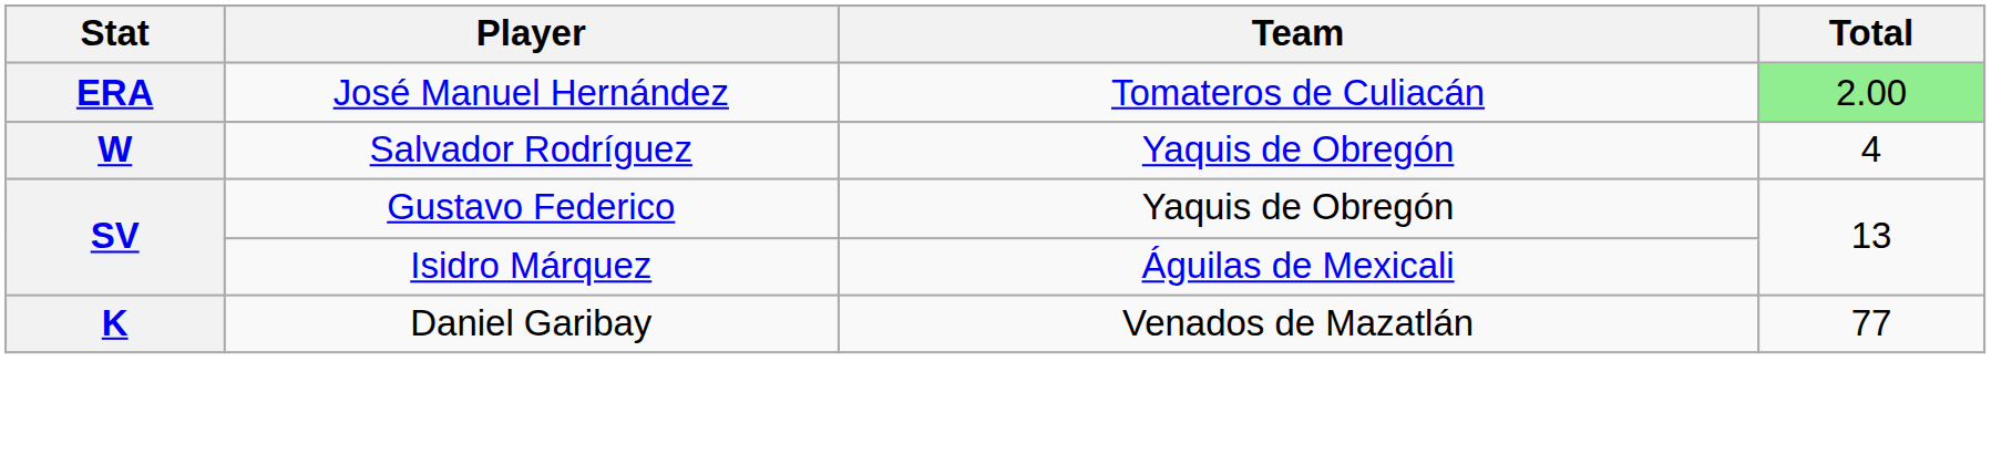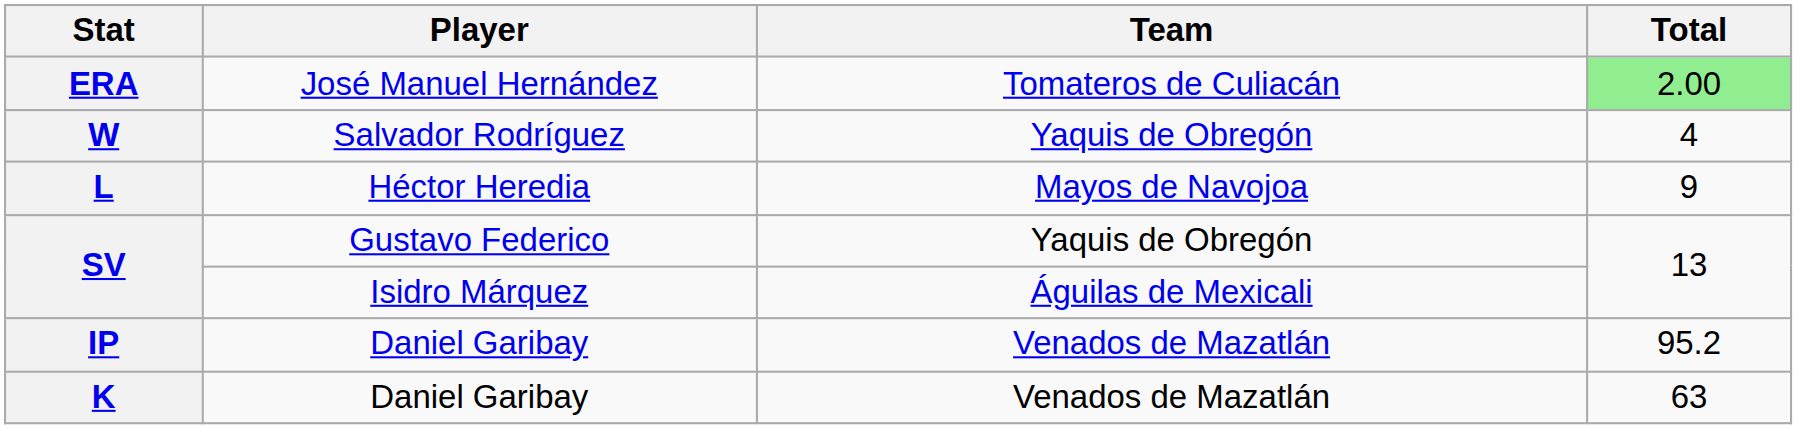 <table class="wikitable" style="text-align:center;">
 <tr>
 <th scope="col" width="3%">Stat</th>
 <th scope="col" width="10%">Player</th>
 <th scope="col" width="15%">Team</th>
 <th scope="col" width="3%">Total</th>
 </tr>
 <tr>
 <th scope="row" style="text-align:center;"><a href='#'>ERA</a></th>
 <td> <a href='#'>José Manuel Hernández</a></td>
 <td><a href='#'>Tomateros de Culiacán</a></td>
 <td style="background: lightgreen;">2.00</td>
 </tr>
 <tr>
 <th scope="row" style="text-align:center;"><a href='#'>W</a></th>
 <td> <a href='#'>Salvador Rodríguez</a></td>
 <td><a href='#'>Yaquis de Obregón</a></td>
 <td>4</td>
 </tr>
 <tr>
+<th scope="row" style="text-align:center;"><a href='#'>L</a></th>
+<td> <a href='#'>Héctor Heredia</a></td>
+<td><a href='#'>Mayos de Navojoa</a></td>
+<td>9</td>
+</tr>
+<tr>
 <th scope="row" style="text-align:center;" rowspan=2><a href='#'>SV</a></th>
 <td> <a href='#'>Gustavo Federico</a></td>
 <td>Yaquis de Obregón</td>
 <td rowspan=2>13</td>
 </tr>
 <tr>
 <td> <a href='#'>Isidro Márquez</a></td>
 <td><a href='#'>Águilas de Mexicali</a></td>
 </tr>
 <tr>
+<th scope="row" style="text-align:center;"><a href='#'>IP</a></th>
+<td> <a href='#'>Daniel Garibay</a></td>
+<td><a href='#'>Venados de Mazatlán</a></td>
+<td>95.2</td>
+</tr>
+<tr>
 <th scope="row" style="text-align:center;"><a href='#'>K</a></th>
 <td> Daniel Garibay</td>
 <td>Venados de Mazatlán</td>
-<td>77</td>
+<td>63</td>
 </tr>
 </table>
